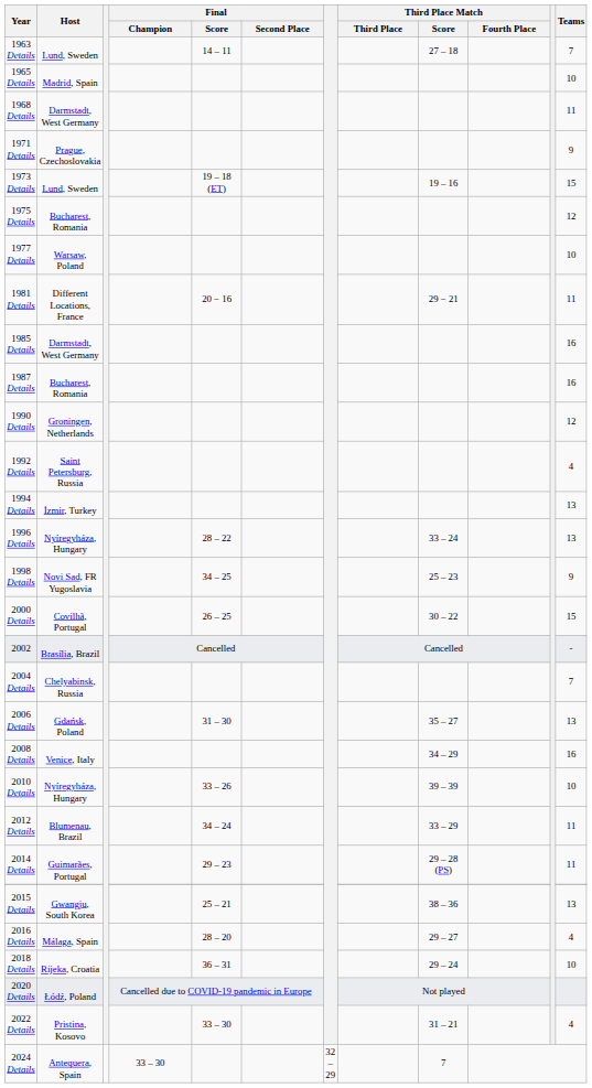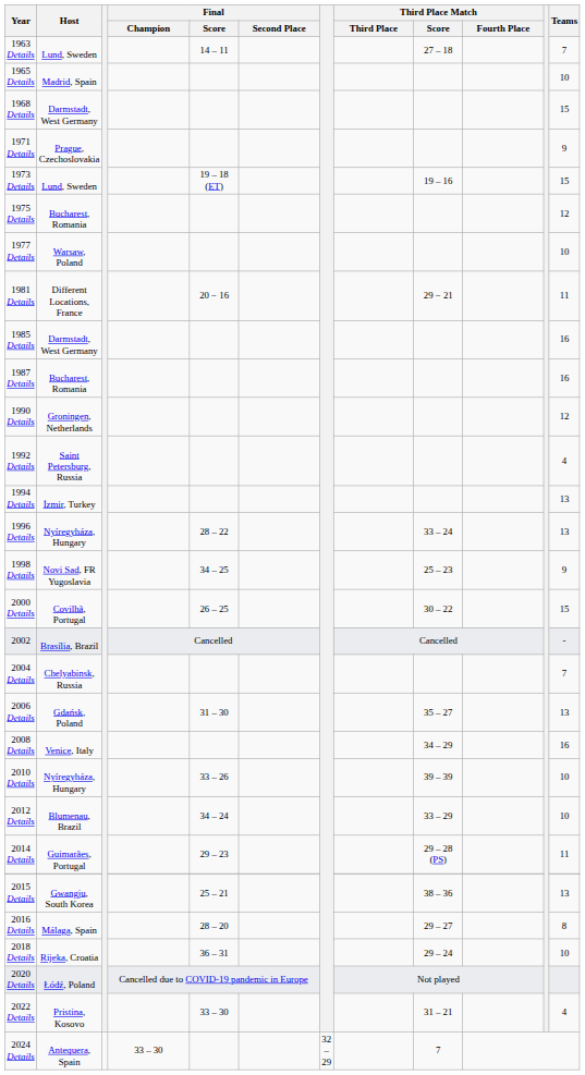 <table class="wikitable" style="font-size:90%; width: 98%; text-align: center;">
 <tr>
 <th rowspan=2 width=5%>Year</th>
 <th rowspan=2 width=10%>Host</th>
 <th width=1% rowspan=31 bgcolor=eaecf0></th>
 <th colspan=3>Final</th>
 <th width=1% rowspan=31 bgcolor=eaecf0></th>
 <th colspan=3>Third Place Match</th>
 <th width=1% rowspan=31 bgcolor=eaecf0></th>
 <th rowspan=2 width=5%>Teams</th>
 </tr>
 <tr>
 <th width=15%>Champion</th>
 <th width=9%>Score</th>
 <th width=15%>Second Place</th>
 <th width=15%>Third Place</th>
 <th width=9%>Score</th>
 <th width=15%>Fourth Place</th>
 </tr>
 <tr>
 <td>1963 <br> <em><a href='#'>Details</a></em></td>
 <td><br><a href='#'>Lund</a>, Sweden</td>
 <td><strong></strong></td>
 <td>14 – 11</td>
 <td></td>
 <td></td>
 <td>27 – 18</td>
 <td></td>
 <td>7</td>
 </tr>
 <tr>
 <td>1965<br> <em><a href='#'>Details</a></em></td>
 <td><br><a href='#'>Madrid</a>, Spain</td>
 <td><strong></strong></td>
 <td></td>
 <td></td>
 <td></td>
 <td></td>
 <td></td>
 <td>10</td>
 </tr>
 <tr>
 <td>1968<br> <em><a href='#'>Details</a></em></td>
 <td><br><a href='#'>Darmstadt</a>, West Germany</td>
 <td><strong></strong></td>
 <td></td>
 <td></td>
 <td></td>
 <td></td>
 <td></td>
-<td>11</td>
+<td>15</td>
 </tr>
 <tr>
 <td>1971<br> <em><a href='#'>Details</a></em></td>
 <td><br><a href='#'>Prague</a>, Czechoslovakia</td>
 <td><strong></strong></td>
 <td></td>
 <td></td>
 <td></td>
 <td></td>
 <td></td>
 <td>9</td>
 </tr>
 <tr>
 <td>1973<br> <em><a href='#'>Details</a></em></td>
 <td><br><a href='#'>Lund</a>, Sweden</td>
 <td><strong></strong></td>
 <td>19 – 18 (<a href='#'>ET</a>)</td>
 <td></td>
 <td></td>
 <td>19 – 16</td>
 <td></td>
 <td>15</td>
 </tr>
 <tr>
 <td>1975<br> <em><a href='#'>Details</a></em></td>
 <td><br><a href='#'>Bucharest</a>, Romania</td>
 <td><strong></strong></td>
 <td></td>
 <td></td>
 <td></td>
 <td></td>
 <td></td>
 <td>12</td>
 </tr>
 <tr>
 <td>1977<br> <em><a href='#'>Details</a></em></td>
 <td><br><a href='#'>Warsaw</a>, Poland</td>
 <td><strong></strong></td>
 <td></td>
 <td></td>
 <td></td>
 <td></td>
 <td></td>
 <td>10</td>
 </tr>
 <tr>
 <td>1981<br> <em><a href='#'>Details</a></em></td>
 <td><br>Different Locations, France</td>
 <td><strong></strong></td>
 <td>20 − 16</td>
 <td></td>
 <td></td>
 <td>29 − 21</td>
 <td></td>
 <td>11</td>
 </tr>
 <tr>
 <td>1985<br> <em><a href='#'>Details</a></em></td>
 <td><br><a href='#'>Darmstadt</a>, West Germany</td>
 <td><strong></strong></td>
 <td></td>
 <td></td>
 <td></td>
 <td></td>
 <td></td>
 <td>16</td>
 </tr>
 <tr>
 <td>1987<br> <em><a href='#'>Details</a></em></td>
 <td><br><a href='#'>Bucharest</a>, Romania</td>
 <td><strong></strong></td>
 <td></td>
 <td></td>
 <td></td>
 <td></td>
 <td></td>
 <td>16</td>
 </tr>
 <tr>
 <td>1990<br> <em><a href='#'>Details</a></em></td>
 <td><br><a href='#'>Groningen</a>, Netherlands</td>
 <td><strong></strong></td>
 <td></td>
 <td></td>
 <td></td>
 <td></td>
 <td></td>
 <td>12</td>
 </tr>
 <tr>
 <td>1992<br> <em><a href='#'>Details</a></em></td>
 <td><br><a href='#'>Saint Petersburg</a>, Russia</td>
 <td><strong></strong></td>
 <td></td>
 <td></td>
 <td></td>
 <td></td>
 <td></td>
 <td>4</td>
 </tr>
 <tr>
 <td>1994<br> <em><a href='#'>Details</a></em></td>
 <td><br><a href='#'>İzmir</a>, Turkey</td>
 <td><strong></strong></td>
 <td></td>
 <td></td>
 <td></td>
 <td></td>
 <td></td>
 <td>13</td>
 </tr>
 <tr>
 <td>1996<br> <em><a href='#'>Details</a></em></td>
 <td><br><a href='#'>Nyíregyháza</a>, Hungary</td>
 <td><strong></strong></td>
 <td>28 – 22</td>
 <td></td>
 <td></td>
 <td>33 – 24</td>
 <td></td>
 <td>13</td>
 </tr>
 <tr>
 <td>1998<br> <em><a href='#'>Details</a></em></td>
 <td><br><a href='#'>Novi Sad</a>, FR Yugoslavia</td>
 <td><strong></strong></td>
 <td>34 – 25</td>
 <td></td>
 <td></td>
 <td>25 – 23</td>
 <td></td>
 <td>9</td>
 </tr>
 <tr>
 <td>2000<br> <em><a href='#'>Details</a></em></td>
 <td><br><a href='#'>Covilhã</a>, Portugal</td>
 <td><strong></strong></td>
 <td>26 – 25</td>
 <td></td>
 <td></td>
 <td>30 – 22</td>
 <td></td>
 <td>15</td>
 </tr>
 <tr bgcolor=eaecf0>
 <td>2002</td>
 <td><br><a href='#'>Brasília</a>, Brazil</td>
 <td colspan=3>Cancelled</td>
 <td colspan=3>Cancelled</td>
 <td>-</td>
 </tr>
 <tr>
 <td>2004<br> <em><a href='#'>Details</a></em></td>
 <td><br><a href='#'>Chelyabinsk</a>, Russia</td>
 <td><strong></strong></td>
 <td></td>
 <td></td>
 <td></td>
 <td></td>
 <td></td>
 <td>7</td>
 </tr>
 <tr>
 <td>2006<br> <em><a href='#'>Details</a></em></td>
 <td><br><a href='#'>Gdańsk</a>, Poland</td>
 <td><strong></strong></td>
 <td>31 – 30</td>
 <td></td>
 <td></td>
 <td>35 – 27</td>
 <td></td>
 <td>13</td>
 </tr>
 <tr>
 <td>2008<br> <em><a href='#'>Details</a></em></td>
 <td><br><a href='#'>Venice</a>, Italy</td>
 <td><strong></strong></td>
 <td></td>
 <td></td>
 <td></td>
 <td>34 – 29</td>
 <td></td>
 <td>16</td>
 </tr>
 <tr>
 <td>2010<br> <em><a href='#'>Details</a></em></td>
 <td><br><a href='#'>Nyíregyháza</a>, Hungary</td>
 <td><strong></strong></td>
 <td>33 – 26</td>
 <td></td>
 <td></td>
 <td>39 – 39</td>
 <td></td>
 <td>10</td>
 </tr>
 <tr>
 <td>2012 <br> <em><a href='#'>Details</a></em></td>
 <td><br><a href='#'>Blumenau</a>, Brazil</td>
 <td><strong></strong></td>
 <td>34 – 24</td>
 <td></td>
 <td></td>
 <td>33 – 29</td>
 <td></td>
-<td>11</td>
+<td>10</td>
 </tr>
 <tr>
 <td>2014<br> <em><a href='#'>Details</a></em></td>
 <td><br><a href='#'>Guimarães</a>, Portugal</td>
 <td><strong></strong></td>
 <td>29 – 23</td>
 <td></td>
 <td></td>
 <td>29 – 28 (<a href='#'>PS</a>)</td>
 <td></td>
 <td>11</td>
 </tr>
 <tr>
 </tr>
 <tr align=center>
 <td>2015 <br> <em><a href='#'>Details</a></em></td>
 <td><br><a href='#'>Gwangju</a>, South Korea</td>
 <td><strong></strong></td>
 <td>25 – 21</td>
 <td></td>
 <td></td>
 <td>38 – 36</td>
 <td></td>
 <td>13</td>
 </tr>
 <tr>
 <td>2016<br> <em><a href='#'>Details</a></em></td>
 <td><br><a href='#'>Málaga</a>, Spain</td>
 <td><strong></strong></td>
 <td>28 – 20</td>
 <td></td>
 <td></td>
 <td>29 – 27</td>
 <td></td>
-<td>4</td>
+<td>8</td>
 </tr>
 <tr>
 <td>2018<br> <em><a href='#'>Details</a></em></td>
 <td><br><a href='#'>Rijeka</a>, Croatia</td>
 <td><strong></strong></td>
 <td>36 – 31</td>
 <td></td>
 <td></td>
 <td>29 – 24</td>
 <td></td>
 <td>10</td>
 </tr>
 <tr bgcolor=eaecf0>
 <td>2020<br> <em><a href='#'>Details</a></em></td>
 <td><br><a href='#'>Łódź</a>, Poland</td>
 <td colspan=3>Cancelled due to <a href='#'>COVID-19 pandemic in Europe</a></td>
 <td colspan=3>Not played</td>
 <td></td>
 </tr>
 <tr>
 <td>2022<br> <em><a href='#'>Details</a></em></td>
 <td><br><a href='#'>Pristina</a>, Kosovo</td>
 <td><strong></strong></td>
 <td>33 – 30</td>
 <td></td>
 <td></td>
 <td>31 – 21</td>
 <td></td>
 <td>4</td>
 </tr>
 <tr>
 <td>2024<br> <em><a href='#'>Details</a></em></td>
 <td><br><a href='#'>Antequera</a>, Spain</td>
 <td><strong></strong></td>
 <td>33 – 30</td>
 <td></td>
 <td></td>
 <td>32 – 29</td>
 <td></td>
 <td>7</td>
 </tr>
 </table>
